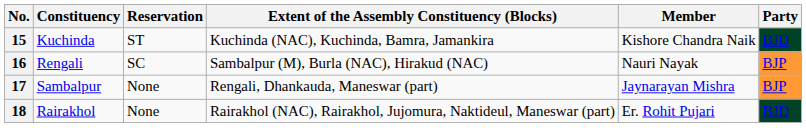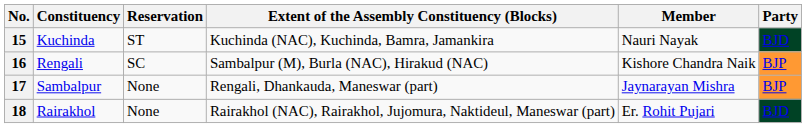 <table class="wikitable sortable">
 <tr>
 <th>No.</th>
 <th>Constituency</th>
 <th>Reservation</th>
 <th>Extent of the Assembly Constituency (Blocks)</th>
 <th>Member</th>
 <th>Party</th>
 </tr>
 <tr>
 <th>15</th>
 <td><a href='#'>Kuchinda</a></td>
 <td>ST</td>
 <td>Kuchinda (NAC), Kuchinda, Bamra, Jamankira</td>
-<td>Kishore Chandra Naik</td>
+<td>Nauri Nayak</td>
 <td bgcolor="#004225"><a href='#'><span>BJD</span></a></td>
 </tr>
 <tr>
 <th>16</th>
 <td><a href='#'>Rengali</a></td>
 <td>SC</td>
 <td>Sambalpur (M), Burla (NAC), Hirakud (NAC)</td>
-<td>Nauri Nayak</td>
+<td>Kishore Chandra Naik</td>
 <td bgcolor="#FF9933"><a href='#'>BJP</a></td>
 </tr>
 <tr>
 <th>17</th>
 <td><a href='#'>Sambalpur</a></td>
 <td>None</td>
 <td>Rengali, Dhankauda, Maneswar (part) </td>
 <td><a href='#'>Jaynarayan Mishra</a></td>
 <td bgcolor="#FF9933"><a href='#'>BJP</a></td>
 </tr>
 <tr>
 <th>18</th>
 <td><a href='#'>Rairakhol</a></td>
 <td>None</td>
 <td>Rairakhol (NAC), Rairakhol, Jujomura, Naktideul, Maneswar (part) </td>
 <td>Er. <a href='#'>Rohit Pujari</a></td>
 <td bgcolor="#004225"><a href='#'><span>BJD</span></a></td>
 </tr>
 </table>
